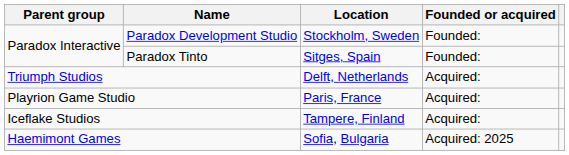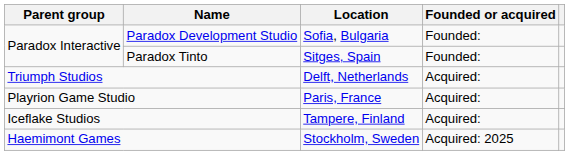 <table class="wikitable sortable plainrowheaders">
 <tr>
 <th scope="col">Parent group</th>
 <th scope="col">Name</th>
 <th scope="col">Location</th>
 <th scope="col">Founded or acquired</th>
 <th scope="col" class="unsortable"></th>
 </tr>
 <tr>
 <td rowspan="2">Paradox Interactive</td>
 <td><a href='#'>Paradox Development Studio</a></td>
-<td><a href='#'>Stockholm, Sweden</a></td>
+<td><a href='#'>Sofia</a>, <a href='#'>Bulgaria</a></td>
 <td>Founded: </td>
 <td style="text-align:center;"></td>
 </tr>
 <tr>
 <td>Paradox Tinto</td>
 <td><a href='#'>Sitges, Spain</a></td>
 <td>Founded: </td>
 <td style="text-align:center;"></td>
 </tr>
 <tr>
 <td colspan="2"><a href='#'>Triumph Studios</a></td>
 <td><a href='#'>Delft, Netherlands</a></td>
 <td>Acquired: </td>
 <td style="text-align:center;"></td>
 </tr>
 <tr>
 <td colspan="2">Playrion Game Studio</td>
 <td><a href='#'>Paris, France</a></td>
 <td>Acquired: </td>
 <td style="text-align:center;"></td>
 </tr>
 <tr>
 <td colspan="2">Iceflake Studios</td>
 <td><a href='#'>Tampere, Finland</a></td>
 <td>Acquired: </td>
 <td style="text-align:center;"></td>
 </tr>
 <tr>
 <td colspan="2"><a href='#'>Haemimont Games</a></td>
-<td><a href='#'>Sofia</a>, <a href='#'>Bulgaria</a></td>
+<td><a href='#'>Stockholm, Sweden</a></td>
 <td>Acquired: 2025</td>
 <td></td>
 </tr>
 </table>
